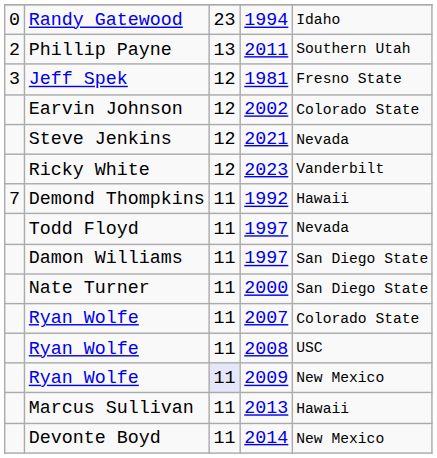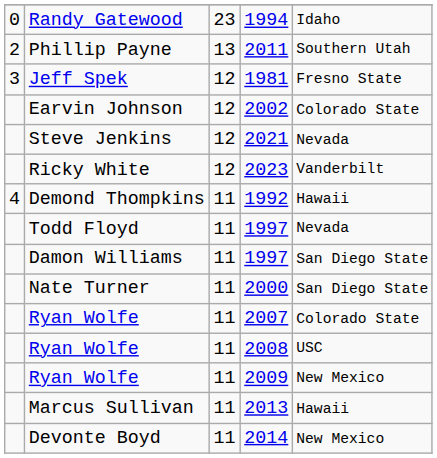 <table class="wikitable">
 <tr>
 </tr>
 <tr>
 <td>0</td>
 <td><a href='#'>Randy Gatewood</a></td>
 <td>23</td>
 <td><a href='#'>1994</a></td>
 <td style="font-size:80%;">Idaho</td>
 </tr>
 <tr>
 <td>2</td>
 <td>Phillip Payne</td>
 <td>13</td>
 <td><a href='#'>2011</a></td>
 <td style="font-size:80%;">Southern Utah</td>
 </tr>
 <tr>
 <td>3</td>
 <td><a href='#'>Jeff Spek</a></td>
 <td>12</td>
 <td><a href='#'>1981</a></td>
 <td style="font-size:80%;">Fresno State</td>
 </tr>
 <tr>
 <td></td>
 <td>Earvin Johnson</td>
 <td>12</td>
 <td><a href='#'>2002</a></td>
 <td style="font-size:80%;">Colorado State</td>
 </tr>
 <tr>
 <td></td>
 <td>Steve Jenkins</td>
 <td>12</td>
 <td><a href='#'>2021</a></td>
 <td style="font-size:80%;">Nevada</td>
 </tr>
 <tr>
 <td></td>
 <td>Ricky White</td>
 <td>12</td>
 <td><a href='#'>2023</a></td>
 <td style="font-size:80%;">Vanderbilt</td>
 </tr>
 <tr>
-<td>7</td>
+<td>4</td>
 <td>Demond Thompkins</td>
 <td>11</td>
 <td><a href='#'>1992</a></td>
 <td style="font-size:80%;">Hawaii</td>
 </tr>
 <tr>
 <td></td>
 <td>Todd Floyd</td>
 <td>11</td>
 <td><a href='#'>1997</a></td>
 <td style="font-size:80%;">Nevada</td>
 </tr>
 <tr>
 <td></td>
 <td>Damon Williams</td>
 <td>11</td>
 <td><a href='#'>1997</a></td>
 <td style="font-size:80%;">San Diego State</td>
 </tr>
 <tr>
 <td></td>
 <td>Nate Turner</td>
 <td>11</td>
 <td><a href='#'>2000</a></td>
 <td style="font-size:80%;">San Diego State</td>
 </tr>
 <tr>
 <td></td>
 <td><a href='#'>Ryan Wolfe</a></td>
 <td>11</td>
 <td><a href='#'>2007</a></td>
 <td style="font-size:80%;">Colorado State</td>
 </tr>
 <tr>
 <td></td>
 <td><a href='#'>Ryan Wolfe</a></td>
 <td>11</td>
 <td><a href='#'>2008</a></td>
 <td style="font-size:80%;">USC</td>
 </tr>
 <tr>
 <td></td>
 <td><a href='#'>Ryan Wolfe</a></td>
-<td style="background: lavender;">11</td>
+<td>11</td>
 <td><a href='#'>2009</a></td>
 <td style="font-size:80%;">New Mexico</td>
 </tr>
 <tr>
 <td></td>
 <td>Marcus Sullivan</td>
 <td>11</td>
 <td><a href='#'>2013</a></td>
 <td style="font-size:80%;">Hawaii</td>
 </tr>
 <tr>
 <td></td>
 <td>Devonte Boyd</td>
 <td>11</td>
 <td><a href='#'>2014</a></td>
 <td style="font-size:80%;">New Mexico</td>
 </tr>
 </table>
